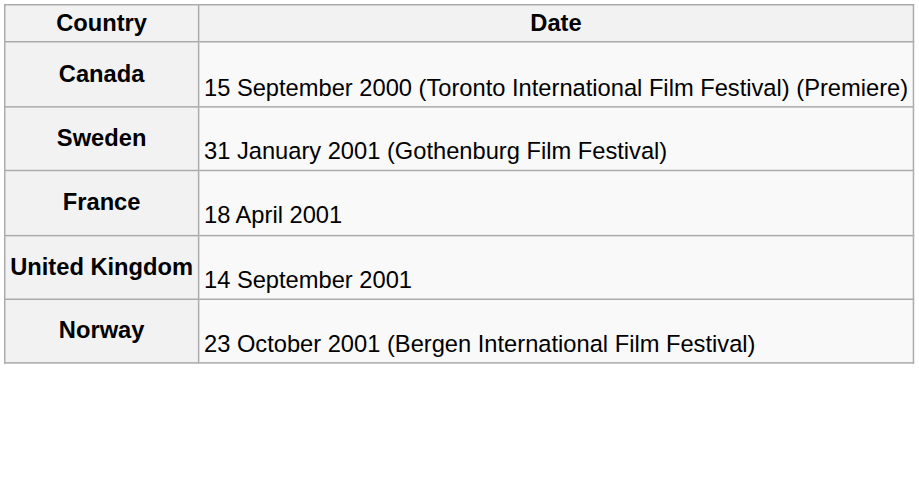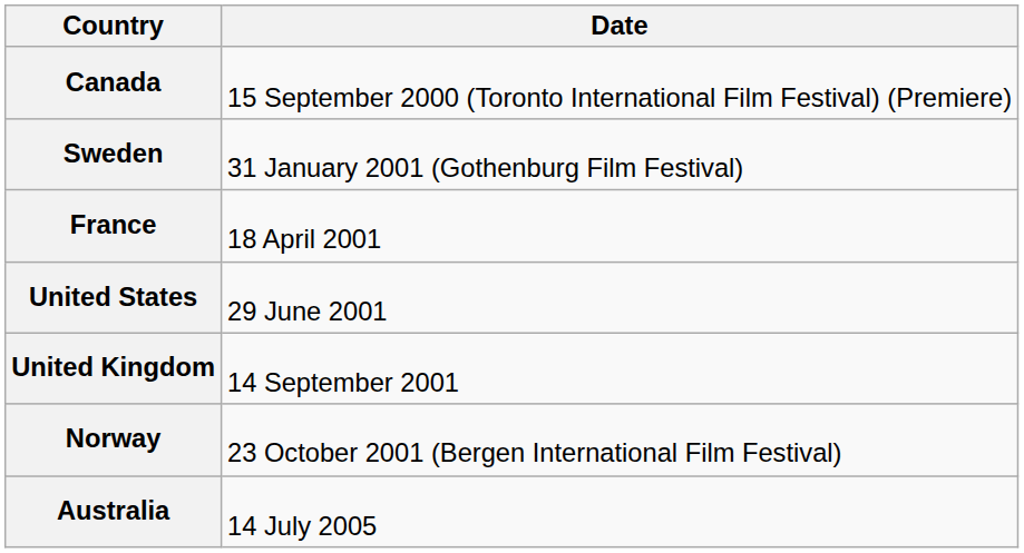 <table class="wikitable">
 <tr>
 <th align="left">Country</th>
 <th align="left">Date</th>
 </tr>
 <tr>
 <th align="center">Canada</th>
 <td align="left"><br>15 September 2000 (Toronto International Film Festival) (Premiere)</td>
 </tr>
 <tr>
 <th align="center">Sweden</th>
 <td align="left"><br>31 January 2001 (Gothenburg Film Festival)</td>
 </tr>
 <tr>
 <th align="center">France</th>
 <td align="left"><br>18 April 2001</td>
 </tr>
 <tr>
+<th align="center">United States</th>
+<td align="left"><br>29 June 2001</td>
+</tr>
+<tr>
 <th align="center">United Kingdom</th>
 <td align="left"><br>14 September 2001</td>
 </tr>
 <tr>
 <th align="center">Norway</th>
 <td align="left"><br>23 October 2001 (Bergen International Film Festival)</td>
 </tr>
+<tr>
+<th align="center">Australia</th>
+<td align="left"><br>14 July 2005</td>
+</tr>
 </table>
